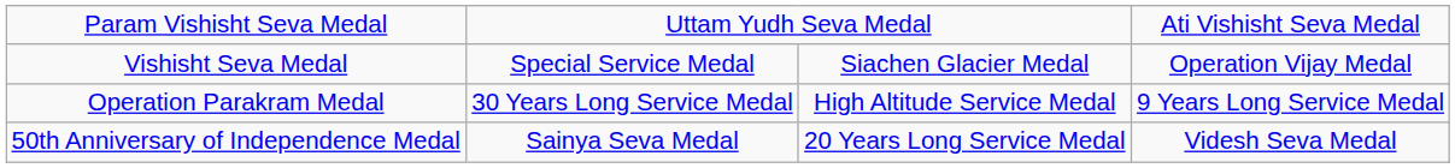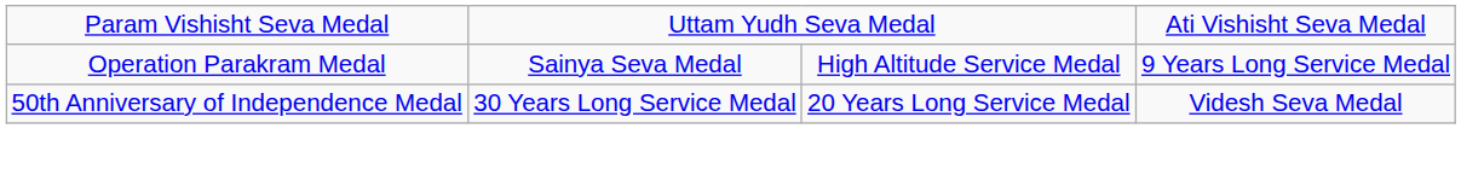 <table class="wikitable" style="margin:1em auto; text-align:center;">
 <tr>
 <td colspan="1"><a href='#'>Param Vishisht Seva Medal</a></td>
 <td colspan="2"><a href='#'>Uttam Yudh Seva Medal</a></td>
 <td colspan="1"><a href='#'>Ati Vishisht Seva Medal</a></td>
 </tr>
 <tr>
-<td><a href='#'>Vishisht Seva Medal</a></td>
-<td><a href='#'>Special Service Medal</a></td>
-<td><a href='#'>Siachen Glacier Medal</a></td>
-<td><a href='#'>Operation Vijay Medal</a></td>
-</tr>
-<tr>
 <td><a href='#'>Operation Parakram Medal</a></td>
-<td><a href='#'>30 Years Long Service Medal</a></td>
+<td><a href='#'>Sainya Seva Medal</a></td>
 <td><a href='#'>High Altitude Service Medal</a></td>
 <td><a href='#'>9 Years Long Service Medal</a></td>
 </tr>
 <tr>
 <td><a href='#'>50th Anniversary of Independence Medal</a></td>
-<td><a href='#'>Sainya Seva Medal</a></td>
+<td><a href='#'>30 Years Long Service Medal</a></td>
 <td><a href='#'>20 Years Long Service Medal</a></td>
 <td><a href='#'>Videsh Seva Medal</a></td>
 </tr>
 </table>
